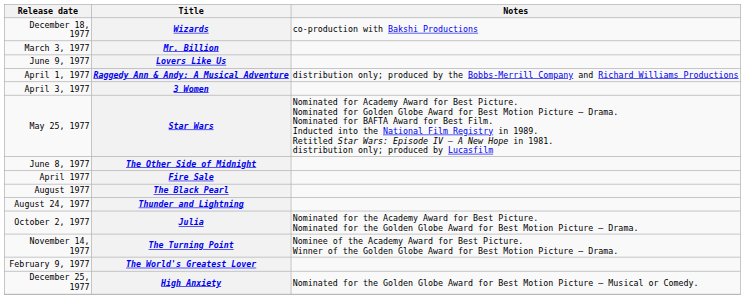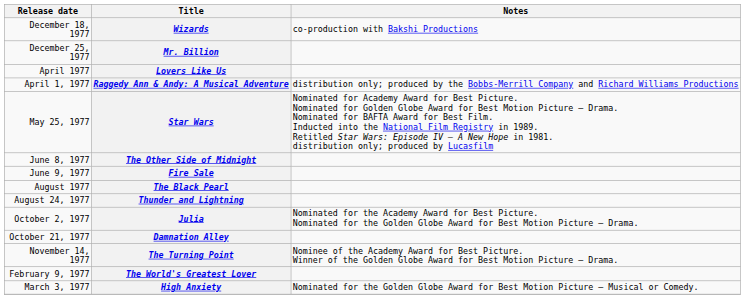 <table class="wikitable plainrowheaders sortable">
 <tr>
 <th scope="col" style="width:130px;">Release date</th>
 <th scope="col">Title</th>
 <th scope="col" class="unsortable">Notes</th>
 </tr>
 <tr>
 <td style="text-align:right;">December 18, 1977</td>
 <th scope="row"><em><a href='#'>Wizards</a></em></th>
 <td>co-production with <a href='#'>Bakshi Productions</a></td>
 </tr>
 <tr>
-<td style="text-align:right;">March 3, 1977</td>
+<td style="text-align:right;">December 25, 1977</td>
 <th scope="row"><em><a href='#'>Mr. Billion</a></em></th>
 <td></td>
 </tr>
 <tr>
-<td style="text-align:right;">June 9, 1977</td>
+<td style="text-align:right;">April 1977</td>
 <th scope="row"><em><a href='#'>Lovers Like Us</a></em></th>
 <td></td>
 </tr>
 <tr>
 <td style="text-align:right;">April 1, 1977</td>
 <th scope="row"><em><a href='#'>Raggedy Ann & Andy: A Musical Adventure</a></em></th>
 <td>distribution only; produced by the <a href='#'>Bobbs-Merrill Company</a> and <a href='#'>Richard Williams Productions</a></td>
-</tr>
-<tr>
-<td style="text-align:right;">April 3, 1977</td>
-<th scope="row"><em><a href='#'>3 Women</a></em></th>
-<td></td>
 </tr>
 <tr>
 <td style="text-align:right;">May 25, 1977</td>
 <th scope="row"><em><a href='#'>Star Wars</a></em></th>
 <td>Nominated for Academy Award for Best Picture.<br>Nominated for Golden Globe Award for Best Motion Picture – Drama.<br>Nominated for BAFTA Award for Best Film.<br>Inducted into the <a href='#'>National Film Registry</a> in 1989.<br>Retitled <em>Star Wars: Episode IV – A New Hope</em> in 1981.<br>distribution only; produced by <a href='#'>Lucasfilm</a></td>
 </tr>
 <tr>
 <td style="text-align:right;">June 8, 1977</td>
 <th scope="row"><em><a href='#'>The Other Side of Midnight</a></em></th>
 <td></td>
 </tr>
 <tr>
-<td style="text-align:right;">April 1977</td>
+<td style="text-align:right;">June 9, 1977</td>
 <th scope="row"><em><a href='#'>Fire Sale</a></em></th>
 <td></td>
 </tr>
 <tr>
 <td style="text-align:right;">August 1977</td>
 <th scope="row"><em><a href='#'>The Black Pearl</a></em></th>
 <td></td>
 </tr>
 <tr>
 <td style="text-align:right;">August 24, 1977</td>
 <th scope="row"><em><a href='#'>Thunder and Lightning</a></em></th>
 <td></td>
 </tr>
 <tr>
 <td style="text-align:right;">October 2, 1977</td>
 <th scope="row"><em><a href='#'>Julia</a></em></th>
 <td>Nominated for the Academy Award for Best Picture.<br>Nominated for the Golden Globe Award for Best Motion Picture – Drama.</td>
 </tr>
 <tr>
+<td style="text-align:right;">October 21, 1977</td>
+<th scope="row"><em><a href='#'>Damnation Alley</a></em></th>
+<td></td>
+</tr>
+<tr>
 <td style="text-align:right;">November 14, 1977</td>
 <th scope="row"><em><a href='#'>The Turning Point</a></em></th>
 <td>Nominee of the Academy Award for Best Picture.<br>Winner of the Golden Globe Award for Best Motion Picture – Drama.</td>
 </tr>
 <tr>
 <td style="text-align:right;">February 9, 1977</td>
 <th scope="row"><em><a href='#'>The World's Greatest Lover</a></em></th>
 <td></td>
 </tr>
 <tr>
-<td style="text-align:right;">December 25, 1977</td>
+<td style="text-align:right;">March 3, 1977</td>
 <th scope="row"><em><a href='#'>High Anxiety</a></em></th>
 <td>Nominated for the Golden Globe Award for Best Motion Picture – Musical or Comedy.</td>
 </tr>
 <tr>
 </tr>
 </table>
